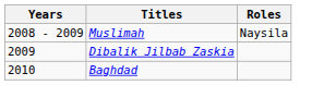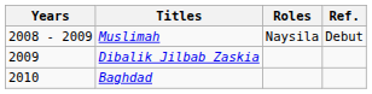 <table class="wikitable sortable">
 <tr>
 <th>Years</th>
 <th>Titles</th>
 <th>Roles</th>
+<th>Ref.</th>
 </tr>
 <tr>
 <td>2008 - 2009</td>
 <td><em><a href='#'>Muslimah</a></em></td>
 <td>Naysila</td>
+<td>Debut</td>
 </tr>
 <tr>
 <td>2009</td>
 <td><em><a href='#'>Dibalik Jilbab Zaskia</a></em></td>
+<td></td>
 <td></td>
 </tr>
 <tr>
 <td>2010</td>
 <td><em><a href='#'>Baghdad</a></em></td>
 <td></td>
+<td></td>
 </tr>
 </table>
